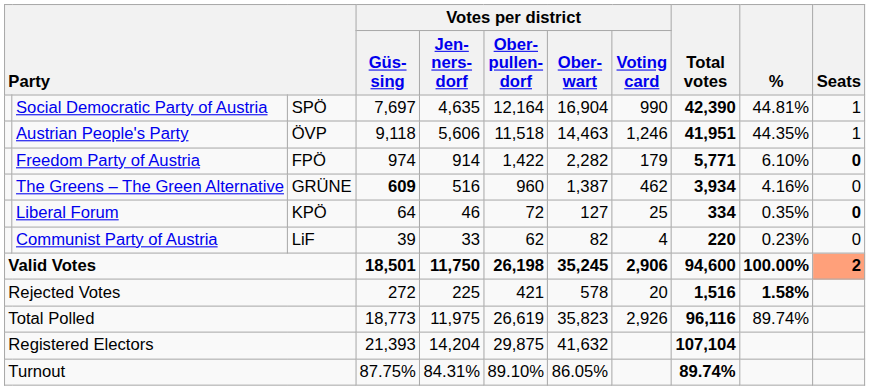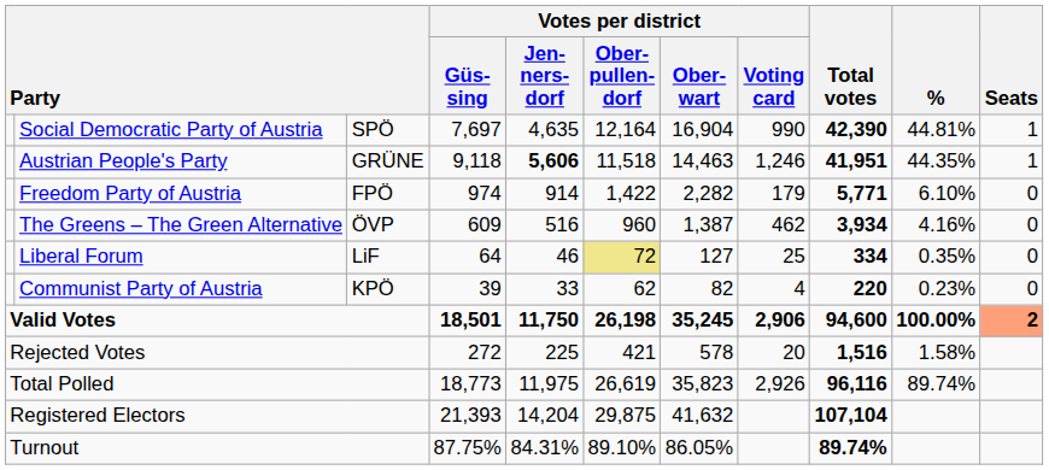 <table class="wikitable" border="1" style="text-align:right;">
 <tr>
 <th style="text-align:left;" valign=bottom rowspan=2 colspan=3>Party</th>
 <th colspan=5>Votes per district</th>
 <th align=center valign=bottom rowspan=2 width="50">Total<br>votes</th>
 <th align=center valign=bottom rowspan=2 width="50">%</th>
 <th align=center valign=bottom rowspan=2>Seats</th>
 </tr>
 <tr>
 <th align=center valign=bottom width="50"><a href='#'>Güs-<br>sing</a></th>
 <th align=center valign=bottom width="50"><a href='#'>Jen-<br>ners-<br>dorf</a></th>
 <th align=center valign=bottom width="50"><a href='#'>Ober-<br>pullen-<br>dorf</a></th>
 <th align=center valign=bottom width="50"><a href='#'>Ober-<br>wart</a></th>
 <th align=center valign=bottom width="50"><a href='#'>Voting<br>card</a></th>
 </tr>
 <tr>
 <td></td>
 <td align=left><a href='#'>Social Democratic Party of Austria</a></td>
 <td align=left>SPÖ</td>
 <td>7,697</td>
 <td>4,635</td>
 <td>12,164</td>
 <td>16,904</td>
 <td>990</td>
 <td><strong>42,390</strong></td>
 <td>44.81%</td>
 <td>1</td>
 </tr>
 <tr>
 <td></td>
 <td align=left><a href='#'>Austrian People's Party</a></td>
-<td align=left>ÖVP</td>
+<td align=left>GRÜNE</td>
 <td>9,118</td>
-<td>5,606</td>
+<td><strong>5,606</strong></td>
 <td>11,518</td>
 <td>14,463</td>
 <td>1,246</td>
 <td><strong>41,951</strong></td>
 <td>44.35%</td>
 <td>1</td>
 </tr>
 <tr>
 <td></td>
 <td align=left><a href='#'>Freedom Party of Austria</a></td>
 <td align=left>FPÖ</td>
 <td>974</td>
 <td>914</td>
 <td>1,422</td>
 <td>2,282</td>
 <td>179</td>
 <td><strong>5,771</strong></td>
 <td>6.10%</td>
-<td><strong>0</strong></td>
+<td>0</td>
 </tr>
 <tr>
 <td></td>
 <td align=left style="white-space: nowrap;"><a href='#'>The Greens – The Green Alternative</a></td>
-<td align=left>GRÜNE</td>
-<td><strong>609</strong></td>
+<td align=left>ÖVP</td>
+<td>609</td>
 <td>516</td>
 <td>960</td>
 <td>1,387</td>
 <td>462</td>
 <td><strong>3,934</strong></td>
 <td>4.16%</td>
 <td>0</td>
 </tr>
 <tr>
 <td></td>
 <td align=left><a href='#'>Liberal Forum</a></td>
-<td align=left>KPÖ</td>
+<td align=left>LiF</td>
 <td>64</td>
 <td>46</td>
-<td>72</td>
+<td style="background: khaki;">72</td>
 <td>127</td>
 <td>25</td>
 <td><strong>334</strong></td>
 <td>0.35%</td>
-<td><strong>0</strong></td>
+<td>0</td>
 </tr>
 <tr>
 <td></td>
 <td align=left><a href='#'>Communist Party of Austria</a></td>
-<td align=left>LiF</td>
+<td align=left>KPÖ</td>
 <td>39</td>
 <td>33</td>
 <td>62</td>
 <td>82</td>
 <td>4</td>
 <td><strong>220</strong></td>
 <td>0.23%</td>
 <td>0</td>
 </tr>
 <tr style="font-weight:bold">
 <td align=left colspan=3>Valid Votes</td>
 <td>18,501</td>
 <td>11,750</td>
 <td>26,198</td>
 <td>35,245</td>
 <td>2,906</td>
 <td>94,600</td>
 <td>100.00%</td>
 <td style="background: lightsalmon;">2</td>
 </tr>
 <tr>
 <td align=left colspan=3>Rejected Votes</td>
 <td>272</td>
 <td>225</td>
 <td>421</td>
 <td>578</td>
 <td>20</td>
 <td><strong>1,516</strong></td>
-<td><strong>1.58%</strong></td>
+<td>1.58%</td>
 <td></td>
 </tr>
 <tr>
 <td align=left colspan=3>Total Polled</td>
 <td>18,773</td>
 <td>11,975</td>
 <td>26,619</td>
 <td>35,823</td>
 <td>2,926</td>
 <td><strong>96,116</strong></td>
 <td>89.74%</td>
 <td></td>
 </tr>
 <tr>
 <td align=left colspan=3>Registered Electors</td>
 <td>21,393</td>
 <td>14,204</td>
 <td>29,875</td>
 <td>41,632</td>
 <td></td>
 <td><strong>107,104</strong></td>
 <td></td>
 <td></td>
 </tr>
 <tr>
 <td align=left colspan=3>Turnout</td>
 <td>87.75%</td>
 <td>84.31%</td>
 <td>89.10%</td>
 <td>86.05%</td>
 <td></td>
 <td><strong>89.74%</strong></td>
 <td></td>
 <td></td>
 </tr>
 </table>
